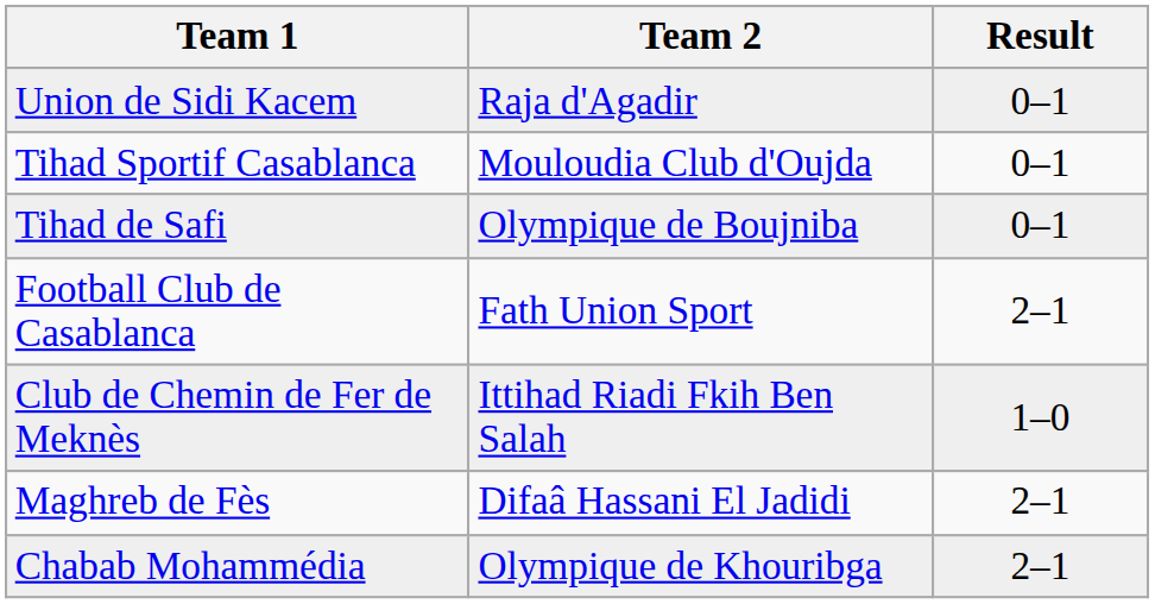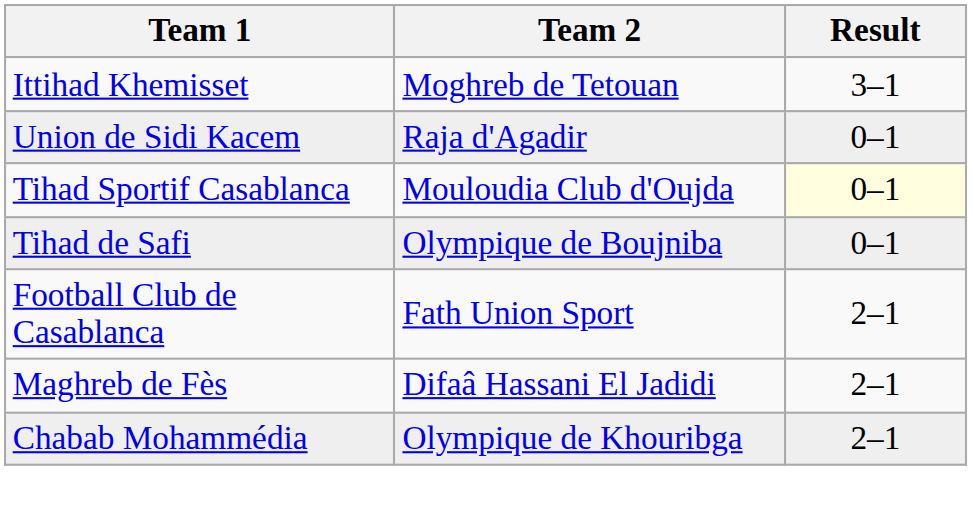 <table class="wikitable">
 <tr>
 <th width="180">Team 1</th>
 <th width="180">Team 2</th>
 <th width="80">Result</th>
+</tr>
+<tr>
+<td><a href='#'>Ittihad Khemisset</a></td>
+<td><a href='#'>Moghreb de Tetouan</a></td>
+<td align="center">3–1</td>
 </tr>
 <tr style="background:#EFEFEF">
 <td><a href='#'>Union de Sidi Kacem</a></td>
 <td><a href='#'>Raja d'Agadir</a></td>
 <td align="center">0–1</td>
 </tr>
 <tr>
 <td><a href='#'>Tihad Sportif Casablanca</a></td>
 <td><a href='#'>Mouloudia Club d'Oujda</a></td>
-<td align="center">0–1</td>
+<td align="center" style="background: lightyellow;">0–1</td>
 </tr>
 <tr style="background:#EFEFEF">
 <td><a href='#'>Tihad de Safi</a></td>
 <td><a href='#'>Olympique de Boujniba</a></td>
 <td align="center">0–1</td>
 </tr>
 <tr>
 <td><a href='#'>Football Club de Casablanca</a></td>
 <td><a href='#'>Fath Union Sport</a></td>
 <td align="center">2–1</td>
-</tr>
-<tr style="background:#EFEFEF">
-<td><a href='#'>Club de Chemin de Fer de Meknès</a></td>
-<td><a href='#'>Ittihad Riadi Fkih Ben Salah</a></td>
-<td align="center">1–0</td>
 </tr>
 <tr>
 <td><a href='#'>Maghreb de Fès</a></td>
 <td><a href='#'>Difaâ Hassani El Jadidi</a></td>
 <td align="center">2–1</td>
 </tr>
 <tr style="background:#EFEFEF">
 <td><a href='#'>Chabab Mohammédia</a></td>
 <td><a href='#'>Olympique de Khouribga</a></td>
 <td align="center">2–1</td>
 </tr>
 </table>
